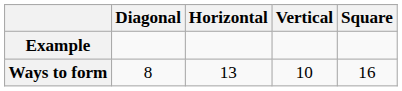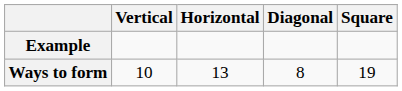 <table class="wikitable" style="font-size:100%;text-align:center;">
 <tr>
 <th></th>
+<th>Vertical</th>
+<th>Horizontal</th>
 <th>Diagonal</th>
-<th>Horizontal</th>
-<th>Vertical</th>
 <th>Square</th>
 </tr>
 <tr>
 <th>Example</th>
 <td></td>
 <td></td>
 <td></td>
 <td></td>
 </tr>
 <tr>
 <th>Ways to form</th>
+<td>10</td>
+<td>13</td>
 <td>8</td>
-<td>13</td>
-<td>10</td>
-<td>16</td>
+<td>19</td>
 </tr>
 </table>
